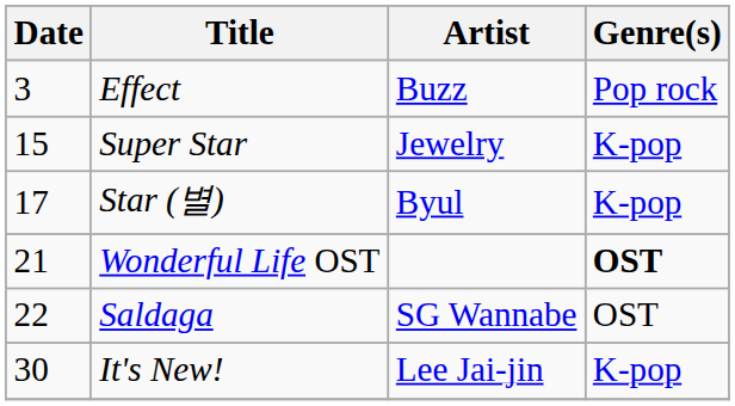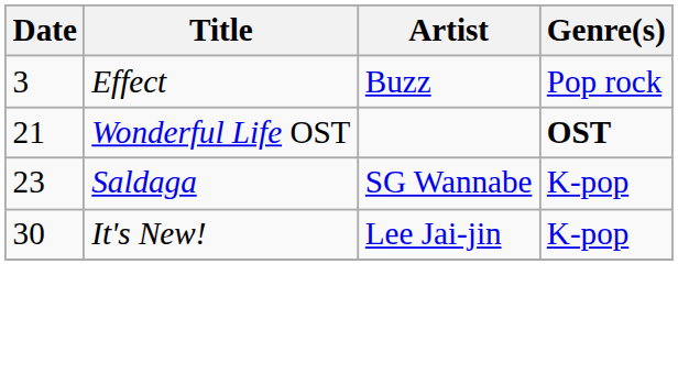 <table class="wikitable" style="text-align: left;">
 <tr>
 <th>Date</th>
 <th>Title</th>
 <th>Artist</th>
 <th>Genre(s)</th>
 </tr>
 <tr>
 <td>3</td>
 <td><em>Effect</em></td>
 <td><a href='#'>Buzz</a></td>
 <td><a href='#'>Pop rock</a></td>
 </tr>
 <tr>
-<td>15</td>
-<td><em>Super Star</em></td>
-<td><a href='#'>Jewelry</a></td>
-<td><a href='#'>K-pop</a></td>
-</tr>
-<tr>
-<td>17</td>
-<td><em>Star (별)</em></td>
-<td><a href='#'>Byul</a></td>
-<td><a href='#'>K-pop</a></td>
-</tr>
-<tr>
 <td>21</td>
 <td><em><a href='#'>Wonderful Life</a></em> OST</td>
 <td></td>
 <td><strong>OST</strong></td>
 </tr>
 <tr>
-<td rowspan="1">22</td>
+<td rowspan="1">23</td>
 <td><em><a href='#'>Saldaga</a></em></td>
 <td><a href='#'>SG Wannabe</a></td>
-<td>OST</td>
+<td><a href='#'>K-pop</a></td>
 </tr>
 <tr>
 <td rowspan="1">30</td>
 <td><em>It's New!</em></td>
 <td><a href='#'>Lee Jai-jin</a></td>
 <td><a href='#'>K-pop</a></td>
 </tr>
 <tr>
 </tr>
 </table>
